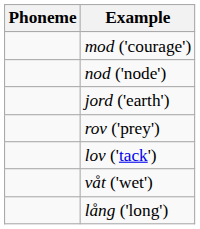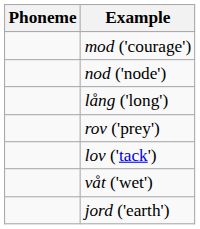 <table class="wikitable">
 <tr>
 <th>Phoneme</th>
 <th>Example</th>
 </tr>
 <tr>
 <td style="text-align: center;"></td>
 <td> <em>mod</em> ('courage')</td>
 </tr>
 <tr>
 <td style="text-align: center;"></td>
 <td> <em>nod</em> ('node')</td>
 </tr>
 <tr>
 <td style="text-align: center;"></td>
-<td> <em>jord</em> ('earth')</td>
+<td> <em>lång</em> ('long')</td>
 </tr>
 <tr>
 <td style="text-align: center;"></td>
 <td> <em>rov</em> ('prey')</td>
 </tr>
 <tr>
 <td style="text-align: center;"></td>
 <td> <em>lov</em> ('<a href='#'>tack</a>')</td>
 </tr>
 <tr>
 <td style="text-align: center;"></td>
 <td> <em>våt</em> ('wet')</td>
 </tr>
 <tr>
 <td style="text-align: center;"></td>
-<td> <em>lång</em> ('long')</td>
+<td> <em>jord</em> ('earth')</td>
 </tr>
 </table>
